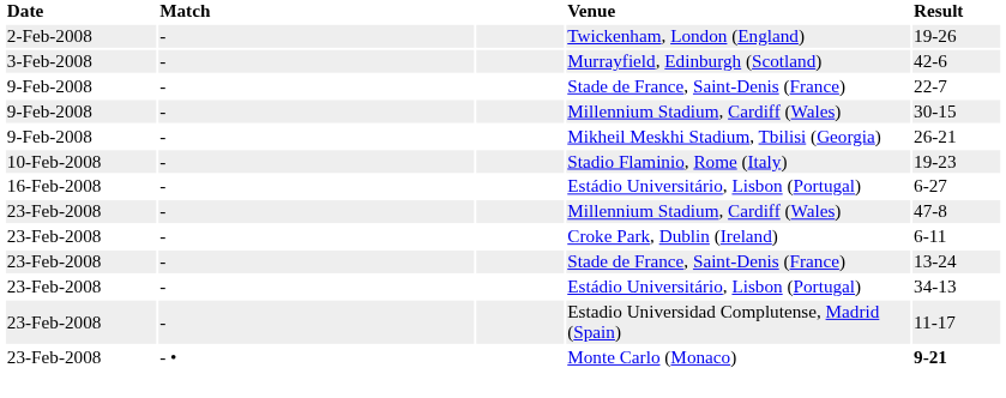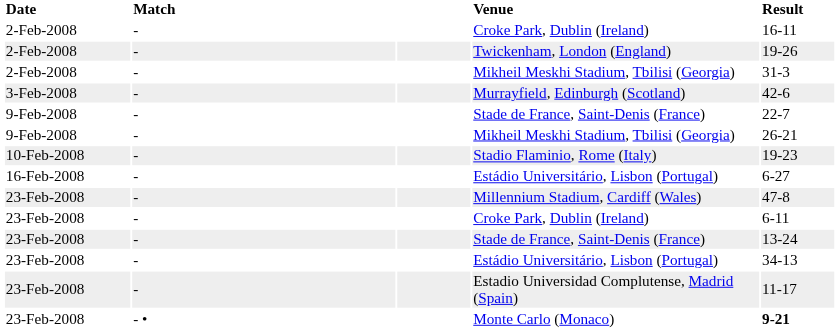 <table>
 <tr ---->
 <td width="130"><strong>Date</strong></td>
 <td width="275"><strong>Match</strong></td>
 <td width="75"></td>
 <td width="300"><strong>Venue</strong></td>
 <td width="75"><strong>Result</strong></td>
 </tr>
+<tr ---->
+<td>2-Feb-2008</td>
+<td><strong> </strong> - </td>
+<td></td>
+<td><a href='#'>Croke Park</a>, <a href='#'>Dublin</a> (<a href='#'>Ireland</a>)</td>
+<td>16-11</td>
+</tr>
 <tr ---- bgcolor="#eeeeee">
 <td>2-Feb-2008</td>
 <td> - <strong></strong></td>
 <td></td>
 <td><a href='#'>Twickenham</a>, <a href='#'>London</a> (<a href='#'>England</a>)</td>
 <td>19-26</td>
+</tr>
+<tr ---->
+<td>2-Feb-2008</td>
+<td><strong></strong> - </td>
+<td><br></td>
+<td><a href='#'>Mikheil Meskhi Stadium</a>, <a href='#'>Tbilisi</a> (<a href='#'>Georgia</a>)</td>
+<td>31-3</td>
 </tr>
 <tr ---- bgcolor="#eeeeee">
 <td>3-Feb-2008</td>
 <td> - <strong></strong></td>
 <td></td>
 <td><a href='#'>Murrayfield</a>, <a href='#'>Edinburgh</a> (<a href='#'>Scotland</a>)</td>
 <td>42-6</td>
 </tr>
 <tr ---->
 <td>9-Feb-2008</td>
 <td><strong></strong> - </td>
 <td></td>
 <td><a href='#'>Stade de France</a>, <a href='#'>Saint-Denis</a> (<a href='#'>France</a>)</td>
 <td>22-7</td>
-</tr>
-<tr ---- bgcolor="#eeeeee">
-<td>9-Feb-2008</td>
-<td><strong></strong> - </td>
-<td><br></td>
-<td><a href='#'>Millennium Stadium</a>, <a href='#'>Cardiff</a> (<a href='#'>Wales</a>)</td>
-<td>30-15</td>
 </tr>
 <tr ---->
 <td>9-Feb-2008</td>
 <td><strong></strong> - </td>
 <td><br></td>
 <td><a href='#'>Mikheil Meskhi Stadium</a>, <a href='#'>Tbilisi</a> (<a href='#'>Georgia</a>)</td>
 <td>26-21</td>
 </tr>
 <tr ---- bgcolor="#eeeeee">
 <td>10-Feb-2008</td>
 <td> - <strong></strong></td>
 <td><br></td>
 <td><a href='#'>Stadio Flaminio</a>, <a href='#'>Rome</a> (<a href='#'>Italy</a>)</td>
 <td>19-23</td>
 </tr>
 <tr ---->
 <td>16-Feb-2008</td>
 <td><strong></strong> - </td>
 <td><br></td>
 <td><a href='#'>Estádio Universitário</a>, <a href='#'>Lisbon</a> (<a href='#'>Portugal</a>)</td>
 <td>6-27</td>
 </tr>
 <tr ---- bgcolor="#eeeeee">
 <td>23-Feb-2008</td>
 <td><strong></strong> - </td>
 <td><br></td>
 <td><a href='#'>Millennium Stadium</a>, <a href='#'>Cardiff</a> (<a href='#'>Wales</a>)</td>
 <td>47-8</td>
 </tr>
 <tr ---->
 <td>23-Feb-2008</td>
 <td><strong> </strong> - </td>
 <td><br></td>
 <td><a href='#'>Croke Park</a>, <a href='#'>Dublin</a> (<a href='#'>Ireland</a>)</td>
 <td>6-11</td>
 </tr>
 <tr ---- bgcolor="#eeeeee">
 <td>23-Feb-2008</td>
 <td> - <strong></strong></td>
 <td><br></td>
 <td><a href='#'>Stade de France</a>, <a href='#'>Saint-Denis</a> (<a href='#'>France</a>)</td>
 <td>13-24</td>
 </tr>
 <tr ---->
 <td>23-Feb-2008</td>
 <td> - <strong></strong></td>
 <td><br></td>
 <td><a href='#'>Estádio Universitário</a>, <a href='#'>Lisbon</a> (<a href='#'>Portugal</a>)</td>
 <td>34-13</td>
 </tr>
 <tr ---- bgcolor="#eeeeee">
 <td>23-Feb-2008</td>
 <td> - <strong></strong></td>
 <td><br></td>
 <td>Estadio Universidad Complutense, <a href='#'>Madrid</a> (<a href='#'>Spain</a>)</td>
 <td>11-17</td>
 </tr>
 <tr ---->
 <td>23-Feb-2008</td>
 <td> - <strong></strong> •</td>
 <td><br> </td>
 <td><a href='#'>Monte Carlo</a> (<a href='#'>Monaco</a>)</td>
 <td><strong>9-21</strong></td>
 </tr>
 </table>
